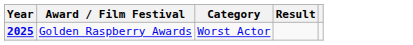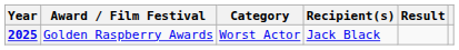 <table class="wikitable sortable plainrowheaders">
 <tr>
 <th scope="col">Year</th>
 <th scope="col">Award / Film Festival</th>
 <th scope="col">Category</th>
+<th scope="col">Recipient(s)</th>
 <th scope="col">Result</th>
 <th class="unsortable" scope="col"></th>
 </tr>
 <tr>
 <th scope="row"><a href='#'>2025</a></th>
 <td><a href='#'>Golden Raspberry Awards</a></td>
 <td><a href='#'>Worst Actor</a></td>
+<td><a href='#'>Jack Black</a></td>
 <td></td>
 <td style="text-align:center;"></td>
 </tr>
 </table>
